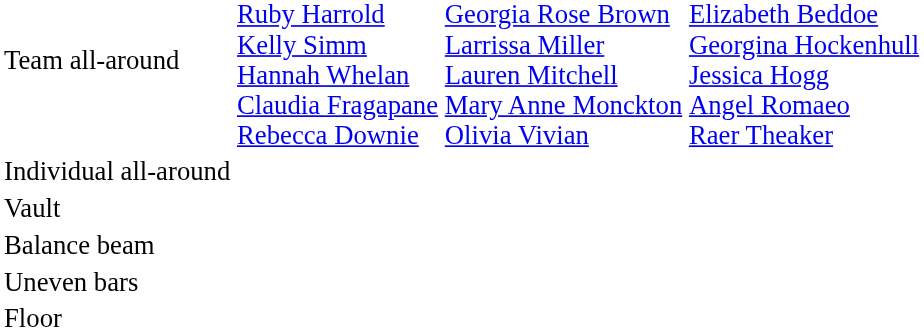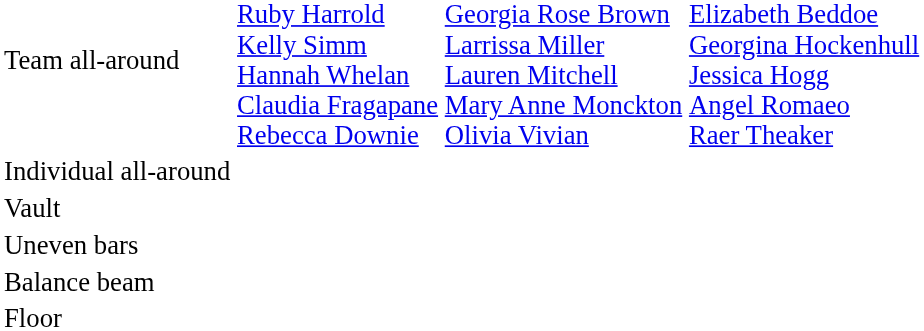 <table>
 <tr>
 <td>Team all-around<br></td>
 <td><br><a href='#'>Ruby Harrold</a><br><a href='#'>Kelly Simm</a><br><a href='#'>Hannah Whelan</a><br><a href='#'>Claudia Fragapane</a><br><a href='#'>Rebecca Downie</a></td>
 <td><br><a href='#'>Georgia Rose Brown</a><br><a href='#'>Larrissa Miller</a><br><a href='#'>Lauren Mitchell</a><br><a href='#'>Mary Anne Monckton</a><br><a href='#'>Olivia Vivian</a></td>
 <td><br><a href='#'>Elizabeth Beddoe</a><br><a href='#'>Georgina Hockenhull</a><br><a href='#'>Jessica Hogg</a><br><a href='#'>Angel Romaeo</a><br><a href='#'>Raer Theaker</a></td>
 </tr>
 <tr>
 <td>Individual all-around<br></td>
 <td></td>
 <td></td>
 <td></td>
 </tr>
 <tr>
 <td>Vault<br></td>
 <td></td>
 <td></td>
 <td></td>
 </tr>
 <tr>
-<td>Balance beam<br></td>
+<td>Uneven bars<br></td>
 <td></td>
 <td></td>
 <td></td>
 </tr>
 <tr>
-<td>Uneven bars<br></td>
+<td>Balance beam<br></td>
 <td></td>
 <td></td>
 <td></td>
 </tr>
 <tr>
 <td>Floor<br></td>
 <td></td>
 <td></td>
 <td></td>
 </tr>
 </table>
